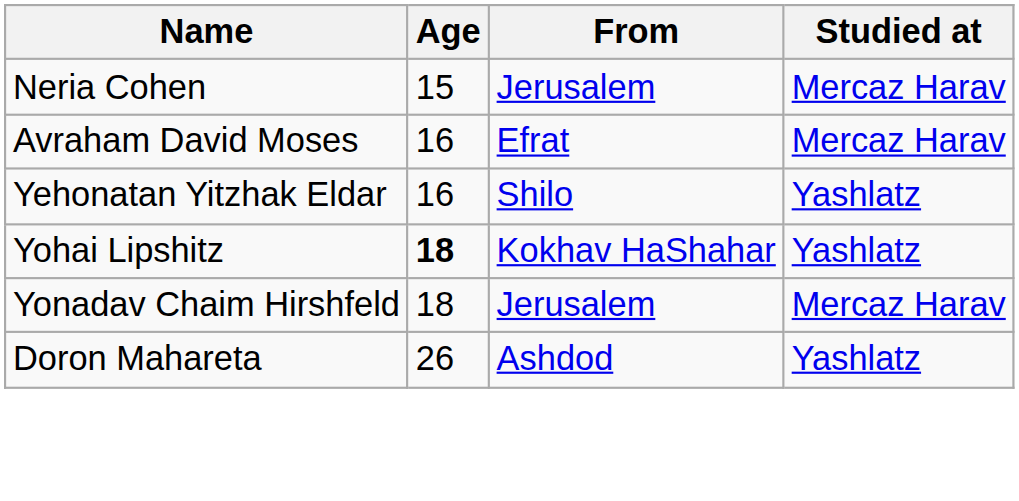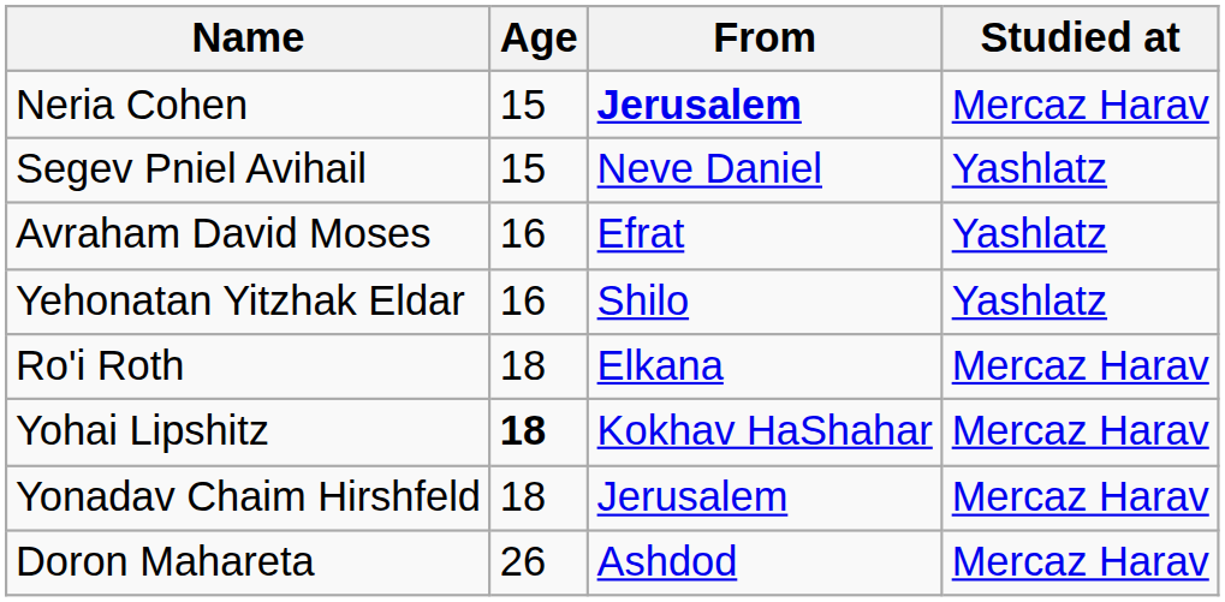 <table class="wikitable">
 <tr>
 <th>Name</th>
 <th>Age</th>
 <th>From</th>
 <th>Studied at</th>
 </tr>
 <tr>
 <td>Neria Cohen</td>
 <td>15</td>
-<td><a href='#'>Jerusalem</a></td>
+<td><strong><a href='#'>Jerusalem</a></strong></td>
 <td><a href='#'>Mercaz Harav</a></td>
+</tr>
+<tr>
+<td>Segev Pniel Avihail</td>
+<td>15</td>
+<td><a href='#'>Neve Daniel</a></td>
+<td><a href='#'>Yashlatz</a></td>
 </tr>
 <tr>
 <td>Avraham David Moses</td>
 <td>16</td>
 <td><a href='#'>Efrat</a></td>
-<td><a href='#'>Mercaz Harav</a></td>
+<td><a href='#'>Yashlatz</a></td>
 </tr>
 <tr>
 <td>Yehonatan Yitzhak Eldar</td>
 <td>16</td>
 <td><a href='#'>Shilo</a></td>
 <td><a href='#'>Yashlatz</a></td>
 </tr>
 <tr>
+<td>Ro'i Roth</td>
+<td>18</td>
+<td><a href='#'>Elkana</a></td>
+<td><a href='#'>Mercaz Harav</a></td>
+</tr>
+<tr>
 <td>Yohai Lipshitz</td>
 <td><strong>18</strong></td>
 <td><a href='#'>Kokhav HaShahar</a></td>
-<td><a href='#'>Yashlatz</a></td>
+<td><a href='#'>Mercaz Harav</a></td>
 </tr>
 <tr>
 <td>Yonadav Chaim Hirshfeld</td>
 <td>18</td>
 <td><a href='#'>Jerusalem</a></td>
 <td><a href='#'>Mercaz Harav</a></td>
 </tr>
 <tr>
 <td>Doron Mahareta</td>
 <td>26</td>
 <td><a href='#'>Ashdod</a></td>
-<td><a href='#'>Yashlatz</a></td>
+<td><a href='#'>Mercaz Harav</a></td>
 </tr>
 </table>
